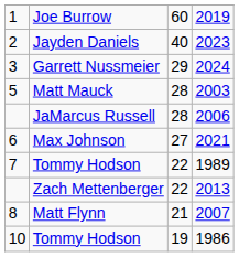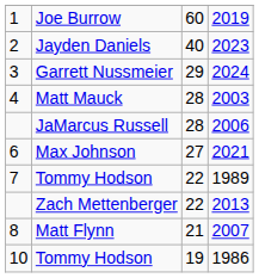 <table class="wikitable">
 <tr>
 </tr>
 <tr>
 <td>1</td>
 <td><a href='#'>Joe Burrow</a></td>
 <td>60</td>
 <td><a href='#'>2019</a></td>
 </tr>
 <tr>
 <td>2</td>
 <td><a href='#'>Jayden Daniels</a></td>
 <td>40</td>
 <td><a href='#'>2023</a></td>
 </tr>
 <tr>
 <td>3</td>
 <td><a href='#'>Garrett Nussmeier</a></td>
 <td>29</td>
 <td><a href='#'>2024</a></td>
 </tr>
 <tr>
-<td>5</td>
+<td>4</td>
 <td><a href='#'>Matt Mauck</a></td>
 <td>28</td>
 <td><a href='#'>2003</a></td>
 </tr>
 <tr>
 <td></td>
 <td><a href='#'>JaMarcus Russell</a></td>
 <td>28</td>
 <td><a href='#'>2006</a></td>
 </tr>
 <tr>
 <td>6</td>
 <td><a href='#'>Max Johnson</a></td>
 <td>27</td>
 <td><a href='#'>2021</a></td>
 </tr>
 <tr>
 <td>7</td>
 <td><a href='#'>Tommy Hodson</a></td>
 <td>22</td>
 <td>1989</td>
 </tr>
 <tr>
 <td></td>
 <td><a href='#'>Zach Mettenberger</a></td>
 <td>22</td>
 <td><a href='#'>2013</a></td>
 </tr>
 <tr>
 <td>8</td>
 <td><a href='#'>Matt Flynn</a></td>
 <td>21</td>
 <td><a href='#'>2007</a></td>
 </tr>
 <tr>
 <td>10</td>
 <td><a href='#'>Tommy Hodson</a></td>
 <td>19</td>
 <td>1986</td>
 </tr>
 </table>
